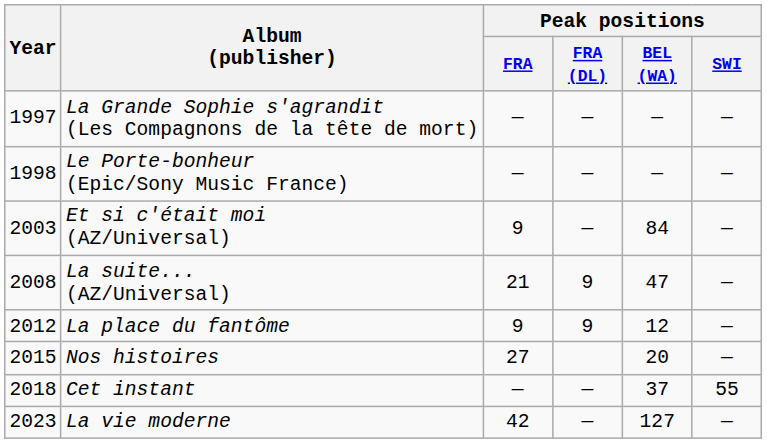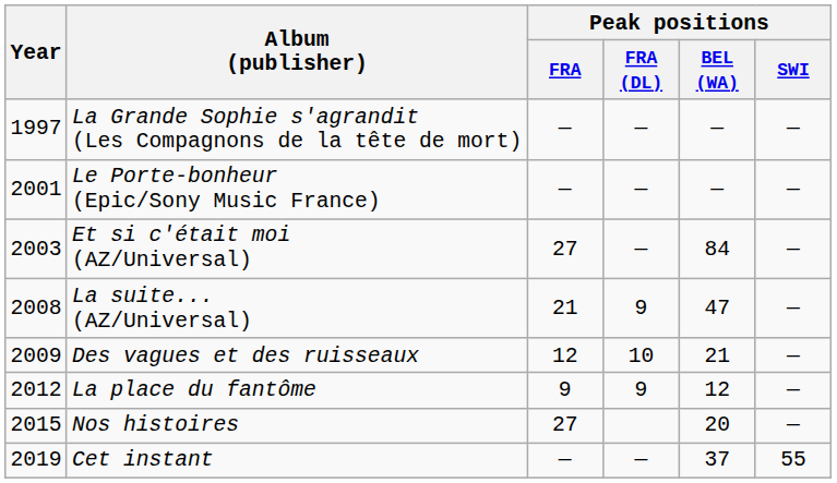 <table class="wikitable">
 <tr>
 <th align="center" rowspan="2">Year</th>
 <th align="center" rowspan="2">Album<br>(publisher)</th>
 <th align="center" colspan="4">Peak positions</th>
 </tr>
 <tr>
 <th width="40"><small><a href='#'>FRA</a></small></th>
 <th width="40"><small><a href='#'>FRA<br>(DL)</a></small></th>
 <th width="40"><small><a href='#'>BEL<br>(WA)</a></small><br></th>
 <th width="40"><small><a href='#'>SWI</a></small></th>
 </tr>
 <tr>
 <td align="center">1997</td>
 <td><em>La Grande Sophie s'agrandit</em><br>(Les Compagnons de la tête de mort)</td>
 <td align="center">—</td>
 <td align="center">—</td>
 <td align="center">—</td>
 <td align="center">—</td>
 </tr>
 <tr>
-<td align="center">1998</td>
+<td align="center">2001</td>
 <td><em>Le Porte-bonheur</em><br>(Epic/Sony Music France)</td>
 <td align="center">—</td>
 <td align="center">—</td>
 <td align="center">—</td>
 <td align="center">—</td>
 </tr>
 <tr>
 <td align="center">2003</td>
 <td><em>Et si c'était moi</em><br>(AZ/Universal)</td>
-<td align="center">9</td>
+<td align="center">27</td>
 <td align="center">—</td>
 <td align="center">84</td>
 <td align="center">—</td>
 </tr>
 <tr>
 <td align="center">2008</td>
 <td><em>La suite...</em><br>(AZ/Universal)</td>
 <td align="center">21</td>
 <td align="center">9</td>
 <td align="center">47</td>
+<td align="center">—</td>
+</tr>
+<tr>
+<td align="center">2009</td>
+<td><em>Des vagues et des ruisseaux</em></td>
+<td align="center">12</td>
+<td align="center">10</td>
+<td align="center">21</td>
 <td align="center">—</td>
 </tr>
 <tr>
 <td align="center">2012</td>
 <td><em>La place du fantôme</em></td>
 <td align="center">9</td>
 <td align="center">9</td>
 <td align="center">12</td>
 <td align="center">—</td>
 </tr>
 <tr>
 <td align="center">2015</td>
 <td><em>Nos histoires</em></td>
 <td align="center">27</td>
 <td align="center"></td>
 <td align="center">20</td>
 <td align="center">—</td>
 </tr>
 <tr>
-<td align="center">2018</td>
+<td align="center">2019</td>
 <td><em>Cet instant</em></td>
 <td align="center">—</td>
 <td align="center">—</td>
 <td align="center">37<br></td>
 <td align="center">55<br></td>
 </tr>
-<tr>
-<td align="center">2023</td>
-<td><em>La vie moderne</em></td>
-<td align="center">42<br></td>
-<td align="center">—</td>
-<td align="center">127</td>
-<td align="center">—</td>
-</tr>
 </table>
